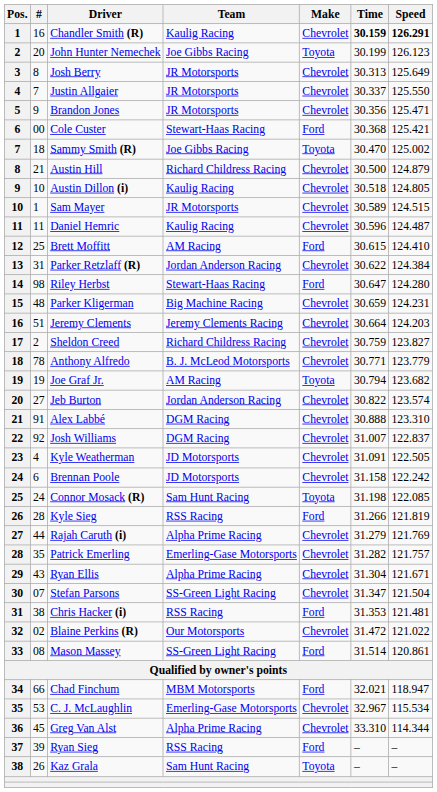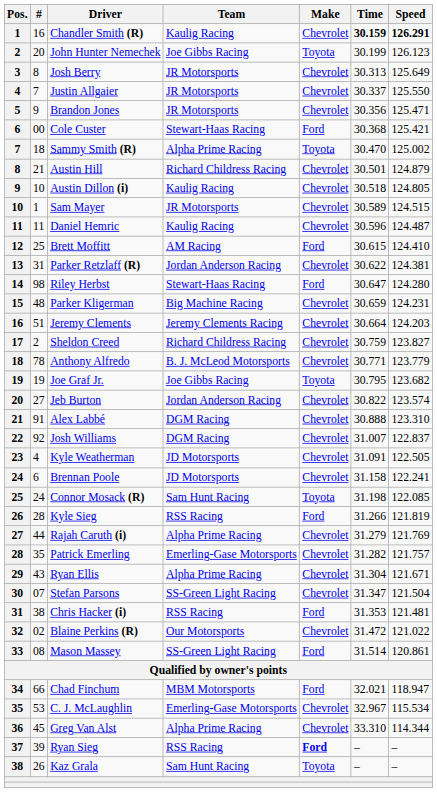 <table class="wikitable" style="font-size:95%">
 <tr>
 <th>Pos.</th>
 <th>#</th>
 <th>Driver</th>
 <th>Team</th>
 <th>Make</th>
 <th>Time</th>
 <th>Speed</th>
 </tr>
 <tr>
 <th>1</th>
 <td>16</td>
 <td><a href='#'>Chandler Smith</a> <strong>(R)</strong></td>
 <td><a href='#'>Kaulig Racing</a></td>
 <td><a href='#'>Chevrolet</a></td>
 <td><strong>30.159</strong></td>
 <td><strong>126.291</strong></td>
 </tr>
 <tr>
 <th>2</th>
 <td>20</td>
 <td><a href='#'>John Hunter Nemechek</a></td>
 <td><a href='#'>Joe Gibbs Racing</a></td>
 <td><a href='#'>Toyota</a></td>
 <td>30.199</td>
 <td>126.123</td>
 </tr>
 <tr>
 <th>3</th>
 <td>8</td>
 <td><a href='#'>Josh Berry</a></td>
 <td><a href='#'>JR Motorsports</a></td>
 <td><a href='#'>Chevrolet</a></td>
 <td>30.313</td>
 <td>125.649</td>
 </tr>
 <tr>
 <th>4</th>
 <td>7</td>
 <td><a href='#'>Justin Allgaier</a></td>
 <td><a href='#'>JR Motorsports</a></td>
 <td><a href='#'>Chevrolet</a></td>
 <td>30.337</td>
 <td>125.550</td>
 </tr>
 <tr>
 <th>5</th>
 <td>9</td>
 <td><a href='#'>Brandon Jones</a></td>
 <td><a href='#'>JR Motorsports</a></td>
 <td><a href='#'>Chevrolet</a></td>
 <td>30.356</td>
 <td>125.471</td>
 </tr>
 <tr>
 <th>6</th>
 <td>00</td>
 <td><a href='#'>Cole Custer</a></td>
 <td><a href='#'>Stewart-Haas Racing</a></td>
 <td><a href='#'>Ford</a></td>
 <td>30.368</td>
 <td>125.421</td>
 </tr>
 <tr>
 <th>7</th>
 <td>18</td>
 <td><a href='#'>Sammy Smith</a> <strong>(R)</strong></td>
-<td><a href='#'>Joe Gibbs Racing</a></td>
+<td><a href='#'>Alpha Prime Racing</a></td>
 <td><a href='#'>Toyota</a></td>
 <td>30.470</td>
 <td>125.002</td>
 </tr>
 <tr>
 <th>8</th>
 <td>21</td>
 <td><a href='#'>Austin Hill</a></td>
 <td><a href='#'>Richard Childress Racing</a></td>
 <td><a href='#'>Chevrolet</a></td>
-<td>30.500</td>
+<td>30.501</td>
 <td>124.879</td>
 </tr>
 <tr>
 <th>9</th>
 <td>10</td>
 <td><a href='#'>Austin Dillon</a> <strong>(i)</strong></td>
 <td><a href='#'>Kaulig Racing</a></td>
 <td><a href='#'>Chevrolet</a></td>
 <td>30.518</td>
 <td>124.805</td>
 </tr>
 <tr>
 <th>10</th>
 <td>1</td>
 <td><a href='#'>Sam Mayer</a></td>
 <td><a href='#'>JR Motorsports</a></td>
 <td><a href='#'>Chevrolet</a></td>
 <td>30.589</td>
 <td>124.515</td>
 </tr>
 <tr>
 <th>11</th>
 <td>11</td>
 <td><a href='#'>Daniel Hemric</a></td>
 <td><a href='#'>Kaulig Racing</a></td>
 <td><a href='#'>Chevrolet</a></td>
 <td>30.596</td>
 <td>124.487</td>
 </tr>
 <tr>
 <th>12</th>
 <td>25</td>
 <td><a href='#'>Brett Moffitt</a></td>
 <td><a href='#'>AM Racing</a></td>
 <td><a href='#'>Ford</a></td>
 <td>30.615</td>
 <td>124.410</td>
 </tr>
 <tr>
 <th>13</th>
 <td>31</td>
 <td><a href='#'>Parker Retzlaff</a> <strong>(R)</strong></td>
 <td><a href='#'>Jordan Anderson Racing</a></td>
 <td><a href='#'>Chevrolet</a></td>
 <td>30.622</td>
-<td>124.384</td>
+<td>124.381</td>
 </tr>
 <tr>
 <th>14</th>
 <td>98</td>
 <td><a href='#'>Riley Herbst</a></td>
 <td><a href='#'>Stewart-Haas Racing</a></td>
 <td><a href='#'>Ford</a></td>
 <td>30.647</td>
 <td>124.280</td>
 </tr>
 <tr>
 <th>15</th>
 <td>48</td>
 <td><a href='#'>Parker Kligerman</a></td>
 <td><a href='#'>Big Machine Racing</a></td>
 <td><a href='#'>Chevrolet</a></td>
 <td>30.659</td>
 <td>124.231</td>
 </tr>
 <tr>
 <th>16</th>
 <td>51</td>
 <td><a href='#'>Jeremy Clements</a></td>
 <td><a href='#'>Jeremy Clements Racing</a></td>
 <td><a href='#'>Chevrolet</a></td>
 <td>30.664</td>
 <td>124.203</td>
 </tr>
 <tr>
 <th>17</th>
 <td>2</td>
 <td><a href='#'>Sheldon Creed</a></td>
 <td><a href='#'>Richard Childress Racing</a></td>
 <td><a href='#'>Chevrolet</a></td>
 <td>30.759</td>
 <td>123.827</td>
 </tr>
 <tr>
 <th>18</th>
 <td>78</td>
 <td><a href='#'>Anthony Alfredo</a></td>
 <td><a href='#'>B. J. McLeod Motorsports</a></td>
 <td><a href='#'>Chevrolet</a></td>
 <td>30.771</td>
 <td>123.779</td>
 </tr>
 <tr>
 <th>19</th>
 <td>19</td>
 <td><a href='#'>Joe Graf Jr.</a></td>
-<td><a href='#'>AM Racing</a></td>
+<td><a href='#'>Joe Gibbs Racing</a></td>
 <td><a href='#'>Toyota</a></td>
-<td>30.794</td>
+<td>30.795</td>
 <td>123.682</td>
 </tr>
 <tr>
 <th>20</th>
 <td>27</td>
 <td><a href='#'>Jeb Burton</a></td>
 <td><a href='#'>Jordan Anderson Racing</a></td>
 <td><a href='#'>Chevrolet</a></td>
 <td>30.822</td>
 <td>123.574</td>
 </tr>
 <tr>
 <th>21</th>
 <td>91</td>
 <td><a href='#'>Alex Labbé</a></td>
 <td><a href='#'>DGM Racing</a></td>
 <td><a href='#'>Chevrolet</a></td>
 <td>30.888</td>
 <td>123.310</td>
 </tr>
 <tr>
 <th>22</th>
 <td>92</td>
 <td><a href='#'>Josh Williams</a></td>
 <td><a href='#'>DGM Racing</a></td>
 <td><a href='#'>Chevrolet</a></td>
 <td>31.007</td>
 <td>122.837</td>
 </tr>
 <tr>
 <th>23</th>
 <td>4</td>
 <td><a href='#'>Kyle Weatherman</a></td>
 <td><a href='#'>JD Motorsports</a></td>
 <td><a href='#'>Chevrolet</a></td>
 <td>31.091</td>
 <td>122.505</td>
 </tr>
 <tr>
 <th>24</th>
 <td>6</td>
 <td><a href='#'>Brennan Poole</a></td>
 <td><a href='#'>JD Motorsports</a></td>
 <td><a href='#'>Chevrolet</a></td>
 <td>31.158</td>
-<td>122.242</td>
+<td>122.241</td>
 </tr>
 <tr>
 <th>25</th>
 <td>24</td>
 <td><a href='#'>Connor Mosack</a> <strong>(R)</strong></td>
 <td><a href='#'>Sam Hunt Racing</a></td>
 <td><a href='#'>Toyota</a></td>
 <td>31.198</td>
 <td>122.085</td>
 </tr>
 <tr>
 <th>26</th>
 <td>28</td>
 <td><a href='#'>Kyle Sieg</a></td>
 <td><a href='#'>RSS Racing</a></td>
 <td><a href='#'>Ford</a></td>
 <td>31.266</td>
 <td>121.819</td>
 </tr>
 <tr>
 <th>27</th>
 <td>44</td>
 <td><a href='#'>Rajah Caruth</a> <strong>(i)</strong></td>
 <td><a href='#'>Alpha Prime Racing</a></td>
 <td><a href='#'>Chevrolet</a></td>
 <td>31.279</td>
 <td>121.769</td>
 </tr>
 <tr>
 <th>28</th>
 <td>35</td>
 <td><a href='#'>Patrick Emerling</a></td>
 <td><a href='#'>Emerling-Gase Motorsports</a></td>
 <td><a href='#'>Chevrolet</a></td>
 <td>31.282</td>
 <td>121.757</td>
 </tr>
 <tr>
 <th>29</th>
 <td>43</td>
 <td><a href='#'>Ryan Ellis</a></td>
 <td><a href='#'>Alpha Prime Racing</a></td>
 <td><a href='#'>Chevrolet</a></td>
 <td>31.304</td>
 <td>121.671</td>
 </tr>
 <tr>
 <th>30</th>
 <td>07</td>
 <td><a href='#'>Stefan Parsons</a></td>
 <td><a href='#'>SS-Green Light Racing</a></td>
 <td><a href='#'>Chevrolet</a></td>
 <td>31.347</td>
 <td>121.504</td>
 </tr>
 <tr>
 <th>31</th>
 <td>38</td>
 <td><a href='#'>Chris Hacker</a> <strong>(i)</strong></td>
 <td><a href='#'>RSS Racing</a></td>
 <td><a href='#'>Ford</a></td>
 <td>31.353</td>
 <td>121.481</td>
 </tr>
 <tr>
 <th>32</th>
 <td>02</td>
 <td><a href='#'>Blaine Perkins</a> <strong>(R)</strong></td>
 <td><a href='#'>Our Motorsports</a></td>
 <td><a href='#'>Chevrolet</a></td>
 <td>31.472</td>
 <td>121.022</td>
 </tr>
 <tr>
 <th>33</th>
 <td>08</td>
 <td><a href='#'>Mason Massey</a></td>
 <td><a href='#'>SS-Green Light Racing</a></td>
 <td><a href='#'>Ford</a></td>
 <td>31.514</td>
 <td>120.861</td>
 </tr>
 <tr>
 <th colspan="7">Qualified by owner's points</th>
 </tr>
 <tr>
 <th>34</th>
 <td>66</td>
 <td><a href='#'>Chad Finchum</a></td>
 <td><a href='#'>MBM Motorsports</a></td>
 <td><a href='#'>Ford</a></td>
 <td>32.021</td>
 <td>118.947</td>
 </tr>
 <tr>
 <th>35</th>
 <td>53</td>
 <td><a href='#'>C. J. McLaughlin</a></td>
 <td><a href='#'>Emerling-Gase Motorsports</a></td>
 <td><a href='#'>Chevrolet</a></td>
 <td>32.967</td>
 <td>115.534</td>
 </tr>
 <tr>
 <th>36</th>
 <td>45</td>
 <td><a href='#'>Greg Van Alst</a></td>
 <td><a href='#'>Alpha Prime Racing</a></td>
 <td><a href='#'>Chevrolet</a></td>
 <td>33.310</td>
 <td>114.344</td>
 </tr>
 <tr>
 <th>37</th>
 <td>39</td>
 <td><a href='#'>Ryan Sieg</a></td>
 <td><a href='#'>RSS Racing</a></td>
-<td><a href='#'>Ford</a></td>
+<td><strong><a href='#'>Ford</a></strong></td>
 <td>–</td>
 <td>–</td>
 </tr>
 <tr>
 <th>38</th>
 <td>26</td>
 <td><a href='#'>Kaz Grala</a></td>
 <td><a href='#'>Sam Hunt Racing</a></td>
 <td><a href='#'>Toyota</a></td>
 <td>–</td>
 <td>–</td>
 </tr>
 <tr>
 <th colspan="7"></th>
 </tr>
 <tr>
 <th colspan="7"></th>
 </tr>
 </table>
